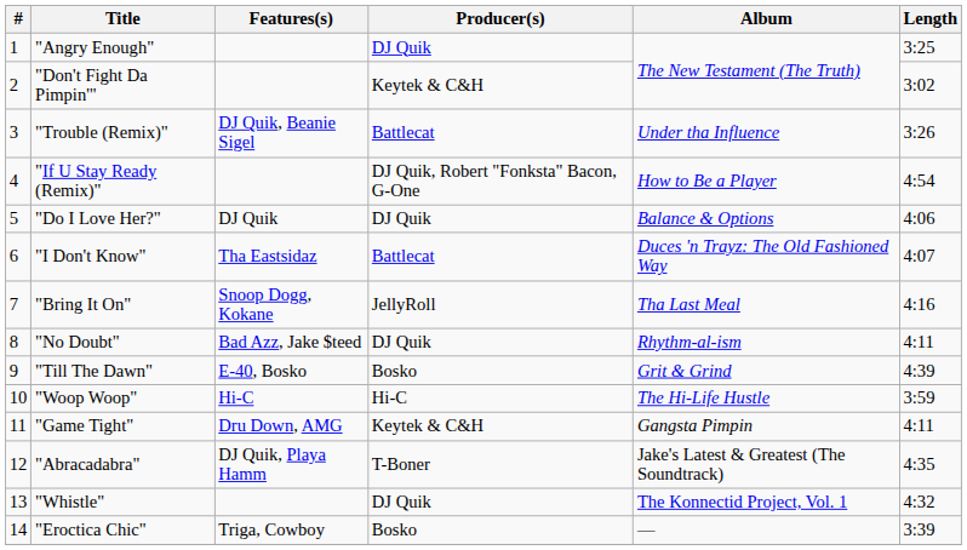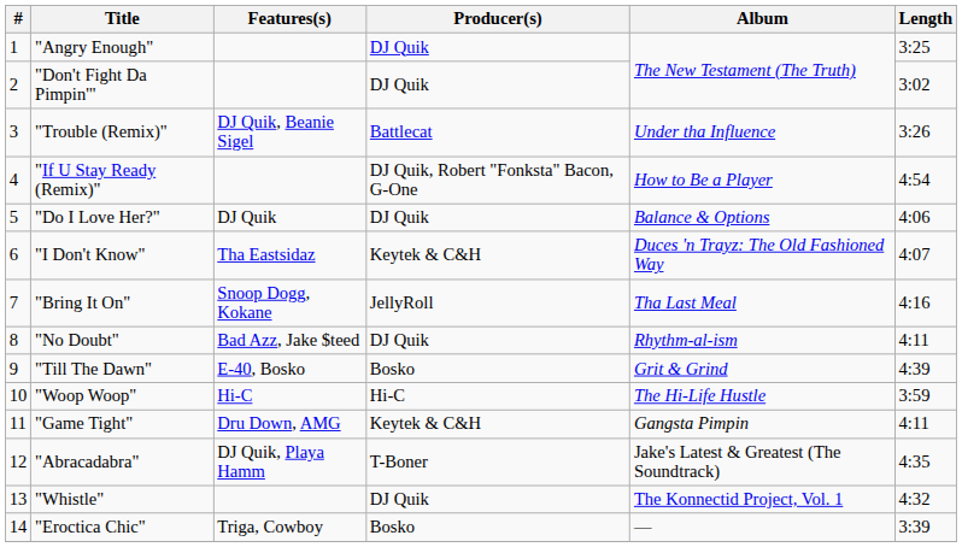 <table class="wikitable">
 <tr>
 <th>#</th>
 <th>Title</th>
 <th>Features(s)</th>
 <th>Producer(s)</th>
 <th>Album</th>
 <th>Length</th>
 </tr>
 <tr>
 <td>1</td>
 <td>"Angry Enough"</td>
 <td></td>
 <td><a href='#'>DJ Quik</a></td>
 <td rowspan="2"><em><a href='#'>The New Testament (The Truth)</a></em></td>
 <td>3:25</td>
 </tr>
 <tr>
 <td>2</td>
 <td>"Don't Fight Da Pimpin'"</td>
 <td></td>
-<td>Keytek & C&H</td>
+<td>DJ Quik</td>
 <td>3:02</td>
 </tr>
 <tr>
 <td>3</td>
 <td>"Trouble (Remix)"</td>
 <td><a href='#'>DJ Quik</a>, <a href='#'>Beanie Sigel</a></td>
 <td><a href='#'>Battlecat</a></td>
 <td><em><a href='#'>Under tha Influence</a></em></td>
 <td>3:26</td>
 </tr>
 <tr>
 <td>4</td>
 <td>"<a href='#'>If U Stay Ready</a> (Remix)"</td>
 <td></td>
 <td>DJ Quik, Robert "Fonksta" Bacon, G-One</td>
 <td><em><a href='#'>How to Be a Player</a></em></td>
 <td>4:54</td>
 </tr>
 <tr>
 <td>5</td>
 <td>"Do I Love Her?"</td>
 <td>DJ Quik</td>
 <td>DJ Quik</td>
 <td><em><a href='#'>Balance & Options</a></em></td>
 <td>4:06</td>
 </tr>
 <tr>
 <td>6</td>
 <td>"I Don't Know"</td>
 <td><a href='#'>Tha Eastsidaz</a></td>
-<td><a href='#'>Battlecat</a></td>
+<td>Keytek & C&H</td>
 <td><em><a href='#'>Duces 'n Trayz: The Old Fashioned Way</a></em></td>
 <td>4:07</td>
 </tr>
 <tr>
 <td>7</td>
 <td>"Bring It On"</td>
 <td><a href='#'>Snoop Dogg</a>, <a href='#'>Kokane</a></td>
 <td>JellyRoll</td>
 <td><em><a href='#'>Tha Last Meal</a></em></td>
 <td>4:16</td>
 </tr>
 <tr>
 <td>8</td>
 <td>"No Doubt"</td>
 <td><a href='#'>Bad Azz</a>, Jake $teed</td>
 <td>DJ Quik</td>
 <td><em><a href='#'>Rhythm-al-ism</a></em></td>
 <td>4:11</td>
 </tr>
 <tr>
 <td>9</td>
 <td>"Till The Dawn"</td>
 <td><a href='#'>E-40</a>, Bosko</td>
 <td>Bosko</td>
 <td><em><a href='#'>Grit & Grind</a></em></td>
 <td>4:39</td>
 </tr>
 <tr>
 <td>10</td>
 <td>"Woop Woop"</td>
 <td><a href='#'>Hi-C</a></td>
 <td>Hi-C</td>
 <td><em><a href='#'>The Hi-Life Hustle</a></em></td>
 <td>3:59</td>
 </tr>
 <tr>
 <td>11</td>
 <td>"Game Tight"</td>
 <td><a href='#'>Dru Down</a>, <a href='#'>AMG</a></td>
 <td>Keytek & C&H</td>
 <td><em>Gangsta Pimpin<strong></td>
 <td>4:11</td>
 </tr>
 <tr>
 <td>12</td>
 <td>"Abracadabra"</td>
 <td>DJ Quik, <a href='#'>Playa Hamm</a></td>
 <td>T-Boner</td>
 <td></em>Jake's Latest & Greatest (The Soundtrack)<em></td>
 <td>4:35</td>
 </tr>
 <tr>
 <td>13</td>
 <td>"Whistle"</td>
 <td></td>
 <td>DJ Quik</td>
 <td></em><a href='#'>The Konnectid Project, Vol. 1</a><em></td>
 <td>4:32</td>
 </tr>
 <tr>
 <td>14</td>
 <td>"Eroctica Chic"</td>
 <td>Triga, Cowboy</td>
 <td>Bosko</td>
 <td></em>—<em></td>
 <td>3:39</td>
 </tr>
 <tr>
 </tr>
 </table>
